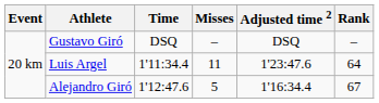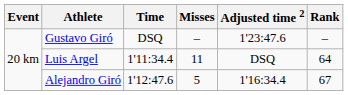 <table class="wikitable" style="font-size:90%">
 <tr>
 <th>Event</th>
 <th>Athlete</th>
 <th>Time</th>
 <th>Misses</th>
 <th>Adjusted time <sup>2</sup></th>
 <th>Rank</th>
 </tr>
 <tr>
 <td rowspan="3">20 km</td>
 <td><a href='#'>Gustavo Giró</a></td>
 <td align="center">DSQ</td>
 <td align="center">–</td>
-<td align="center">DSQ</td>
+<td align="center">1'23:47.6</td>
 <td align="center">–</td>
 </tr>
 <tr>
 <td><a href='#'>Luis Argel</a></td>
 <td align="center">1'11:34.4</td>
 <td align="center">11</td>
-<td align="center">1'23:47.6</td>
+<td align="center">DSQ</td>
 <td align="center">64</td>
 </tr>
 <tr>
 <td><a href='#'>Alejandro Giró</a></td>
 <td align="center">1'12:47.6</td>
 <td align="center">5</td>
 <td align="center">1'16:34.4</td>
 <td align="center">67</td>
 </tr>
 </table>
